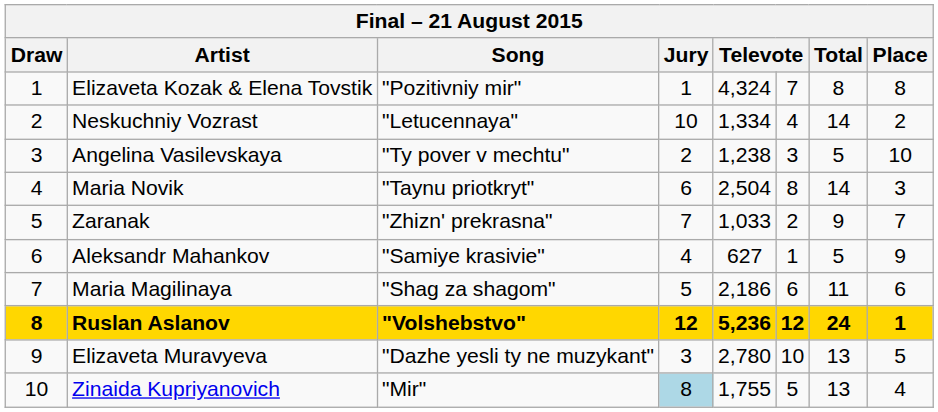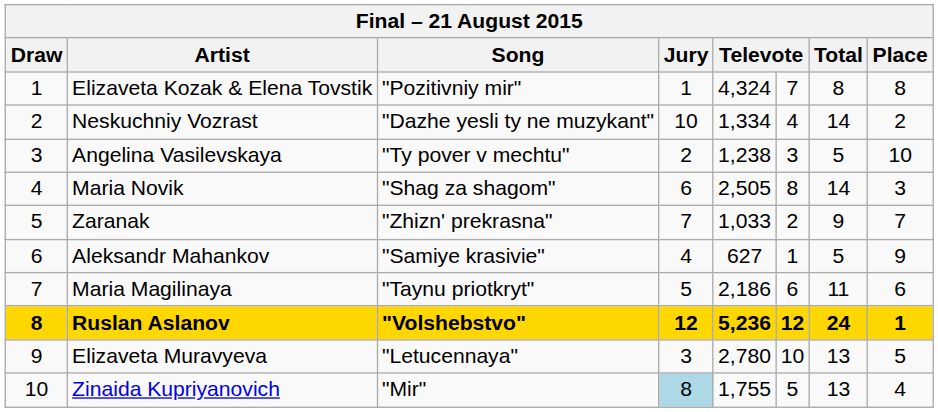 <table class="sortable wikitable" style="margin: 1em auto 1em auto; text-align:center">
 <tr>
 <th colspan="8">Final – 21 August 2015</th>
 </tr>
 <tr>
 <th>Draw</th>
 <th>Artist</th>
 <th>Song</th>
 <th>Jury</th>
 <th colspan="2">Televote</th>
 <th>Total</th>
 <th>Place</th>
 </tr>
 <tr>
 <td>1</td>
 <td align="left">Elizaveta Kozak & Elena Tovstik</td>
 <td align="left">"Pozitivniy mir"</td>
 <td>1</td>
 <td>4,324</td>
 <td>7</td>
 <td>8</td>
 <td>8</td>
 </tr>
 <tr>
 <td>2</td>
 <td align="left">Neskuchniy Vozrast</td>
-<td align="left">"Letucennaya"</td>
+<td align="left">"Dazhe yesli ty ne muzykant"</td>
 <td>10</td>
 <td>1,334</td>
 <td>4</td>
 <td>14</td>
 <td>2</td>
 </tr>
 <tr>
 <td>3</td>
 <td align="left">Angelina Vasilevskaya</td>
 <td align="left">"Ty pover v mechtu"</td>
 <td>2</td>
 <td>1,238</td>
 <td>3</td>
 <td>5</td>
 <td>10</td>
 </tr>
 <tr>
 <td>4</td>
 <td align="left">Maria Novik</td>
-<td align="left">"Taynu priotkryt"</td>
+<td align="left">"Shag za shagom"</td>
 <td>6</td>
-<td>2,504</td>
+<td>2,505</td>
 <td>8</td>
 <td>14</td>
 <td>3</td>
 </tr>
 <tr>
 <td>5</td>
 <td align="left">Zaranak</td>
 <td align="left">"Zhizn' prekrasna"</td>
 <td>7</td>
 <td>1,033</td>
 <td>2</td>
 <td>9</td>
 <td>7</td>
 </tr>
 <tr>
 <td>6</td>
 <td align="left">Aleksandr Mahankov</td>
 <td align="left">"Samiye krasivie"</td>
 <td>4</td>
 <td>627</td>
 <td>1</td>
 <td>5</td>
 <td>9</td>
 </tr>
 <tr>
 <td>7</td>
 <td align="left">Maria Magilinaya</td>
-<td align="left">"Shag za shagom"</td>
+<td align="left">"Taynu priotkryt"</td>
 <td>5</td>
 <td>2,186</td>
 <td>6</td>
 <td>11</td>
 <td>6</td>
 </tr>
 <tr style="font-weight:bold; background:gold;">
 <td>8</td>
 <td align="left">Ruslan Aslanov</td>
 <td align="left">"Volshebstvo"</td>
 <td>12</td>
 <td>5,236</td>
 <td>12</td>
 <td>24</td>
 <td>1</td>
 </tr>
 <tr>
 <td>9</td>
 <td align="left">Elizaveta Muravyeva</td>
-<td align="left">"Dazhe yesli ty ne muzykant"</td>
+<td align="left">"Letucennaya"</td>
 <td>3</td>
 <td>2,780</td>
 <td>10</td>
 <td>13</td>
 <td>5</td>
 </tr>
 <tr>
 <td>10</td>
 <td align="left"><a href='#'>Zinaida Kupriyanovich</a></td>
 <td align="left">"Mir"</td>
 <td style="background: lightblue;">8</td>
 <td>1,755</td>
 <td>5</td>
 <td>13</td>
 <td>4</td>
 </tr>
 </table>
